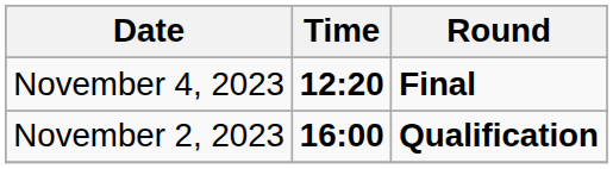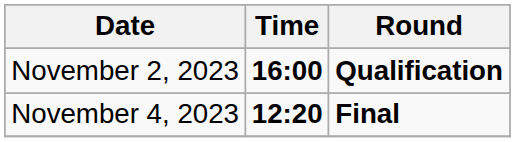 <table class="wikitable">
 <tr>
 <th>Date</th>
 <th>Time</th>
 <th>Round</th>
 </tr>
 <tr>
+<td>November 2, 2023</td>
+<td><strong>16:00</strong></td>
+<td><strong>Qualification</strong></td>
+</tr>
+<tr>
 <td>November 4, 2023</td>
 <td><strong>12:20</strong></td>
 <td><strong>Final</strong></td>
 </tr>
 <tr>
-<td>November 2, 2023</td>
-<td><strong>16:00</strong></td>
-<td><strong>Qualification</strong></td>
-</tr>
-<tr>
 </tr>
 </table>
